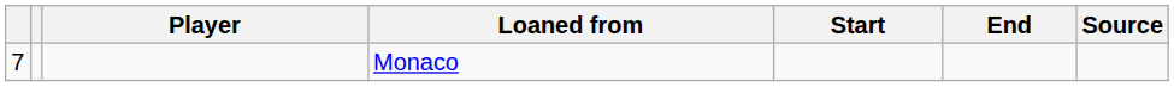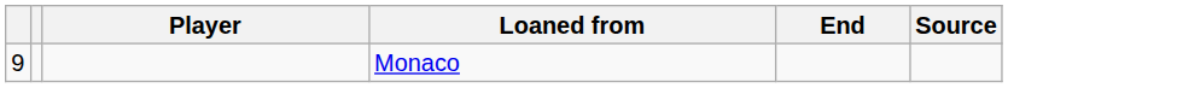 <table class="wikitable plainrowheaders sortable" style="font-size:95%">
 <tr>
 <th></th>
 <th></th>
 <th scope="col" style="width:200px;">Player</th>
 <th scope="col" style="width:250px;">Loaned from</th>
-<th scope="col" style="width:100px;">Start</th>
 <th scope="col" style="width:78px;">End</th>
 <th>Source</th>
 </tr>
 <tr>
-<td align=center>7</td>
+<td align=center>9</td>
 <td align=center></td>
 <td></td>
 <td> <a href='#'>Monaco</a></td>
 <td align=center></td>
 <td align=center></td>
-<td align=center></td>
 </tr>
 </table>
